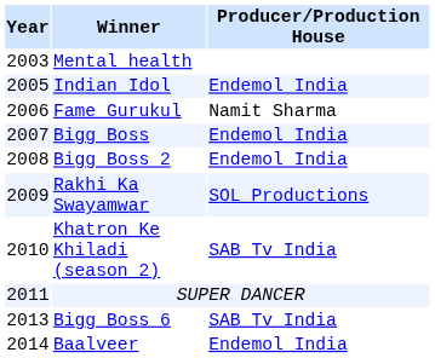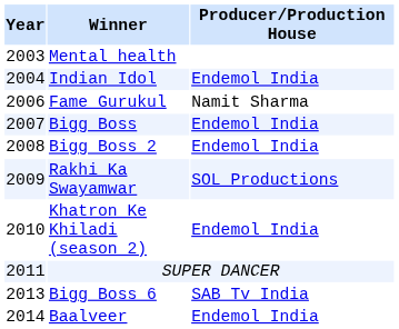 <table cellspacing="1" cellpanding="1" border="0" width="50%">
 <tr bgcolor="#d1e4fd">
 <th>Year</th>
 <th>Winner</th>
 <th>Producer/Production House</th>
 </tr>
 <tr>
 <td>2003</td>
 <td><a href='#'>Mental health</a></td>
 <td></td>
 </tr>
 <tr bgcolor=#edf3fe>
-<td>2005</td>
+<td>2004</td>
 <td><a href='#'>Indian Idol</a></td>
 <td><a href='#'>Endemol India</a></td>
 </tr>
 <tr>
 <td>2006</td>
 <td><a href='#'>Fame Gurukul</a></td>
 <td>Namit Sharma</td>
 </tr>
 <tr bgcolor=#edf3fe>
 <td>2007</td>
 <td><a href='#'>Bigg Boss </a></td>
 <td><a href='#'>Endemol India</a></td>
 </tr>
 <tr>
 <td>2008</td>
 <td><a href='#'>Bigg Boss 2</a></td>
 <td><a href='#'>Endemol India</a></td>
 </tr>
 <tr bgcolor=#edf3fe>
 <td>2009</td>
 <td><a href='#'>Rakhi Ka Swayamwar</a></td>
 <td><a href='#'>SOL Productions</a></td>
 </tr>
 <tr>
 <td>2010</td>
 <td><a href='#'>Khatron Ke Khiladi (season 2)</a></td>
-<td><a href='#'>SAB Tv India</a></td>
+<td><a href='#'>Endemol India</a></td>
 </tr>
 <tr bgcolor=#edf3fe>
 <td>2011</td>
 <td colspan="2" style="text-align:center;"><em>SUPER DANCER</em></td>
 </tr>
 <tr>
 <td>2013</td>
 <td><a href='#'>Bigg Boss 6</a></td>
 <td><a href='#'>SAB Tv India</a></td>
 </tr>
 <tr>
 <td>2014</td>
 <td><a href='#'>Baalveer</a></td>
 <td><a href='#'>Endemol India</a></td>
 </tr>
 </table>
